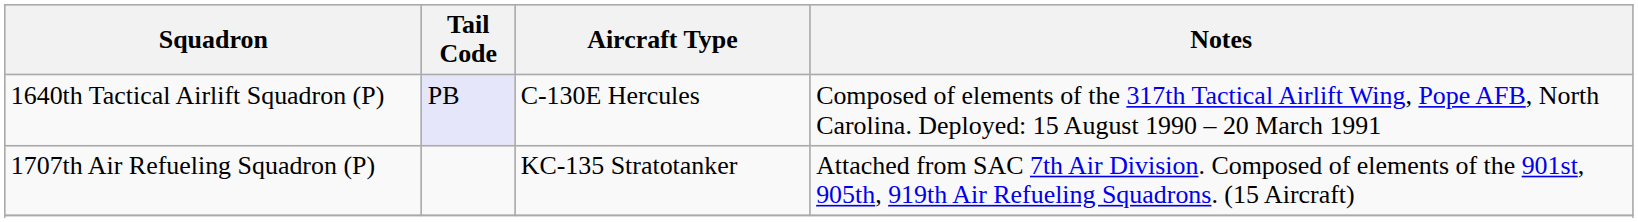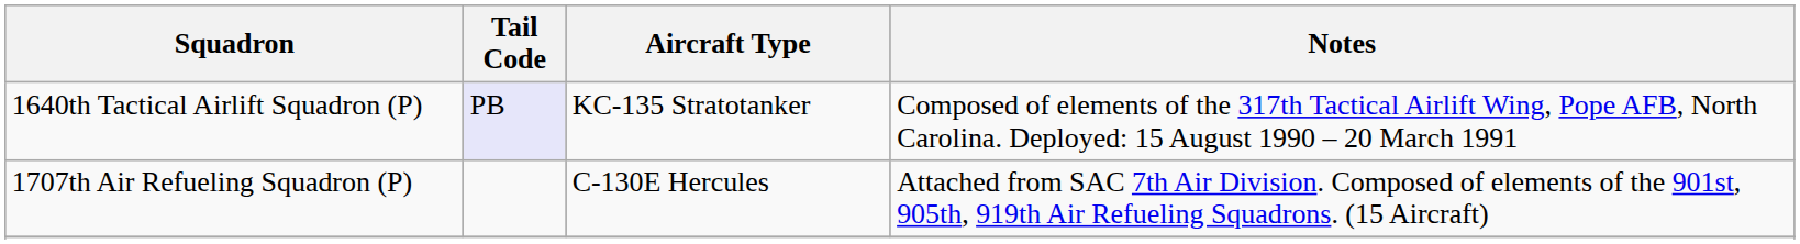 <table class="wikitable">
 <tr>
 <th scope="col" width="250">Squadron</th>
 <th scope="col" width="50">Tail Code</th>
 <th scope="col" width="175">Aircraft Type</th>
 <th scope="col" width="500">Notes</th>
 </tr>
 <tr valign="top">
 <td>1640th Tactical Airlift Squadron (P)</td>
 <td style="background: lavender;">PB</td>
-<td>C-130E Hercules</td>
+<td>KC-135 Stratotanker</td>
 <td>Composed of elements of the <a href='#'>317th Tactical Airlift Wing</a>, <a href='#'>Pope AFB</a>, North Carolina. Deployed: 15 August 1990 – 20 March 1991</td>
 </tr>
 <tr valign="top">
 <td>1707th Air Refueling Squadron (P)</td>
 <td></td>
-<td>KC-135 Stratotanker</td>
+<td>C-130E Hercules</td>
 <td>Attached from SAC <a href='#'>7th Air Division</a>. Composed of elements of the <a href='#'>901st</a>, <a href='#'>905th</a>, <a href='#'>919th Air Refueling Squadrons</a>. (15 Aircraft)</td>
 </tr>
 <tr>
 </tr>
 <tr>
 </tr>
 </table>
